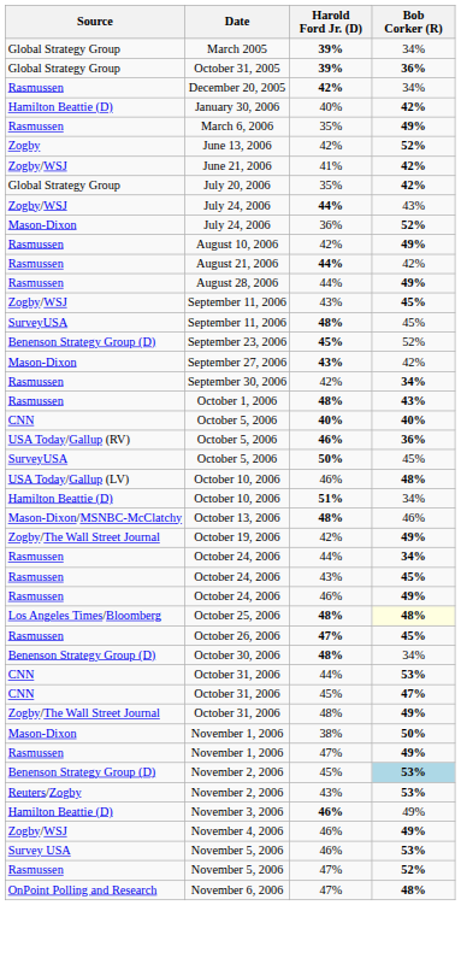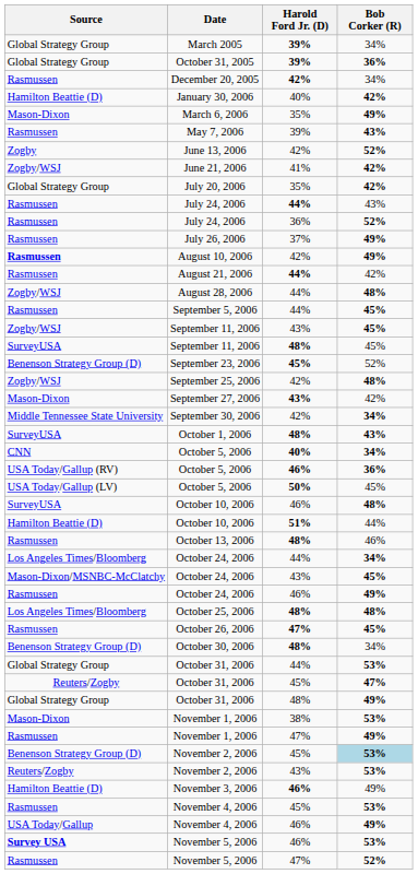 <table class="wikitable" style="text-align:center">
 <tr style="background:lightgrey;">
 <th>Source</th>
 <th>Date</th>
 <th style="width:100px;">Harold<br>Ford Jr. (D)</th>
 <th style="width:100px;">Bob<br>Corker (R)</th>
 </tr>
 <tr>
 <td align=left>Global Strategy Group</td>
 <td>March 2005</td>
 <td><strong>39%</strong></td>
 <td>34%</td>
 </tr>
 <tr>
 <td align=left>Global Strategy Group</td>
 <td>October 31, 2005</td>
 <td><strong>39%</strong></td>
 <td><strong>36%</strong></td>
 </tr>
 <tr>
 <td align=left><a href='#'>Rasmussen</a></td>
 <td>December 20, 2005</td>
 <td><strong>42%</strong></td>
 <td>34%</td>
 </tr>
 <tr>
 <td align=left><a href='#'>Hamilton Beattie (D)</a></td>
 <td>January 30, 2006</td>
 <td>40%</td>
 <td><strong>42%</strong></td>
 </tr>
 <tr>
-<td align=left><a href='#'>Rasmussen</a></td>
+<td align=left><a href='#'>Mason-Dixon</a></td>
 <td>March 6, 2006</td>
 <td>35%</td>
 <td><strong>49%</strong></td>
+</tr>
+<tr>
+<td align=left><a href='#'>Rasmussen</a></td>
+<td>May 7, 2006</td>
+<td>39%</td>
+<td><strong>43%</strong></td>
 </tr>
 <tr>
 <td align=left><a href='#'>Zogby</a></td>
 <td>June 13, 2006</td>
 <td>42%</td>
 <td><strong>52%</strong></td>
 </tr>
 <tr>
 <td align=left><a href='#'>Zogby</a>/<a href='#'>WSJ</a></td>
 <td>June 21, 2006</td>
 <td>41%</td>
 <td><strong>42%</strong></td>
 </tr>
 <tr>
 <td align=left>Global Strategy Group</td>
 <td>July 20, 2006</td>
 <td>35%</td>
 <td><strong>42%</strong></td>
 </tr>
 <tr>
-<td align=left><a href='#'>Zogby</a>/<a href='#'>WSJ</a></td>
+<td align=left><a href='#'>Rasmussen</a></td>
 <td>July 24, 2006</td>
 <td><strong>44%</strong></td>
 <td>43%</td>
 </tr>
 <tr>
-<td align=left><a href='#'>Mason-Dixon</a></td>
+<td align=left><a href='#'>Rasmussen</a></td>
 <td>July 24, 2006</td>
 <td>36%</td>
 <td><strong>52%</strong></td>
 </tr>
 <tr>
 <td align=left><a href='#'>Rasmussen</a></td>
+<td>July 26, 2006</td>
+<td>37%</td>
+<td><strong>49%</strong></td>
+</tr>
+<tr>
+<td align=left><strong><a href='#'>Rasmussen</a></strong></td>
 <td>August 10, 2006</td>
 <td>42%</td>
 <td><strong>49%</strong></td>
 </tr>
 <tr>
 <td align=left><a href='#'>Rasmussen</a></td>
 <td>August 21, 2006</td>
 <td><strong>44%</strong></td>
 <td>42%</td>
 </tr>
 <tr>
-<td align=left><a href='#'>Rasmussen</a></td>
+<td align=left><a href='#'>Zogby</a>/<a href='#'>WSJ</a></td>
 <td>August 28, 2006</td>
 <td>44%</td>
-<td><strong>49%</strong></td>
+<td><strong>48%</strong></td>
+</tr>
+<tr>
+<td align=left><a href='#'>Rasmussen</a></td>
+<td>September 5, 2006</td>
+<td>44%</td>
+<td><strong>45%</strong></td>
 </tr>
 <tr>
 <td align=left><a href='#'>Zogby</a>/<a href='#'>WSJ</a></td>
 <td>September 11, 2006</td>
 <td>43%</td>
 <td><strong>45%</strong></td>
 </tr>
 <tr>
 <td align=left><a href='#'>SurveyUSA</a></td>
 <td>September 11, 2006</td>
 <td><strong>48%</strong></td>
 <td>45%</td>
 </tr>
 <tr>
 <td align=left><a href='#'>Benenson Strategy Group (D)</a></td>
 <td>September 23, 2006</td>
 <td><strong>45%</strong></td>
 <td>52%</td>
 </tr>
 <tr>
+<td align=left><a href='#'>Zogby</a>/<a href='#'>WSJ</a></td>
+<td>September 25, 2006</td>
+<td>42%</td>
+<td><strong>48%</strong></td>
+</tr>
+<tr>
 <td align=left><a href='#'>Mason-Dixon</a></td>
 <td>September 27, 2006</td>
 <td><strong>43%</strong></td>
 <td>42%</td>
 </tr>
 <tr>
-<td align=left><a href='#'>Rasmussen</a></td>
+<td align=left><a href='#'>Middle Tennessee State University</a></td>
 <td>September 30, 2006</td>
 <td>42%</td>
 <td><strong>34%</strong></td>
 </tr>
 <tr>
-<td align=left><a href='#'>Rasmussen</a></td>
+<td align=left><a href='#'>SurveyUSA</a></td>
 <td>October 1, 2006</td>
 <td><strong>48%</strong></td>
 <td><strong>43%</strong></td>
 </tr>
 <tr>
 <td align=left><a href='#'>CNN</a></td>
 <td>October 5, 2006</td>
 <td><strong>40%</strong></td>
-<td><strong>40%</strong></td>
+<td><strong>34%</strong></td>
 </tr>
 <tr>
 <td align=left><a href='#'>USA Today</a>/<a href='#'>Gallup</a> (RV)</td>
 <td>October 5, 2006</td>
 <td><strong>46%</strong></td>
 <td><strong>36%</strong></td>
 </tr>
 <tr>
-<td align=left><a href='#'>SurveyUSA</a></td>
+<td align=left><a href='#'>USA Today</a>/<a href='#'>Gallup</a> (LV)</td>
 <td>October 5, 2006</td>
 <td><strong>50%</strong></td>
 <td>45%</td>
 </tr>
 <tr>
-<td align=left><a href='#'>USA Today</a>/<a href='#'>Gallup</a> (LV)</td>
+<td align=left><a href='#'>SurveyUSA</a></td>
 <td>October 10, 2006</td>
 <td>46%</td>
 <td><strong>48%</strong></td>
 </tr>
 <tr>
 <td align=left><a href='#'>Hamilton Beattie (D)</a></td>
 <td>October 10, 2006</td>
 <td><strong>51%</strong></td>
-<td>34%</td>
+<td>44%</td>
 </tr>
 <tr>
-<td align=left><a href='#'>Mason-Dixon</a>/<a href='#'>MSNBC-McClatchy</a></td>
+<td align=left><a href='#'>Rasmussen</a></td>
 <td>October 13, 2006</td>
 <td><strong>48%</strong></td>
 <td>46%</td>
 </tr>
 <tr>
-<td align=left><a href='#'>Zogby</a>/<a href='#'>The Wall Street Journal</a></td>
-<td>October 19, 2006</td>
-<td>42%</td>
-<td><strong>49%</strong></td>
-</tr>
-<tr>
-<td align=left><a href='#'>Rasmussen</a></td>
+<td align=left><a href='#'>Los Angeles Times</a>/<a href='#'>Bloomberg</a></td>
 <td>October 24, 2006</td>
 <td>44%</td>
 <td><strong>34%</strong></td>
 </tr>
 <tr>
-<td align=left><a href='#'>Rasmussen</a></td>
+<td align=left><a href='#'>Mason-Dixon</a>/<a href='#'>MSNBC-McClatchy</a></td>
 <td>October 24, 2006</td>
 <td>43%</td>
 <td><strong>45%</strong></td>
 </tr>
 <tr>
 <td align=left><a href='#'>Rasmussen</a></td>
 <td>October 24, 2006</td>
 <td>46%</td>
 <td><strong>49%</strong></td>
 </tr>
 <tr>
 <td align=left><a href='#'>Los Angeles Times</a>/<a href='#'>Bloomberg</a></td>
 <td>October 25, 2006</td>
 <td><strong>48%</strong></td>
-<td style="background: lightyellow;"><strong>48%</strong></td>
+<td><strong>48%</strong></td>
 </tr>
 <tr>
 <td align=left><a href='#'>Rasmussen</a></td>
 <td>October 26, 2006</td>
 <td><strong>47%</strong></td>
 <td><strong>45%</strong></td>
 </tr>
 <tr>
 <td align=left><a href='#'>Benenson Strategy Group (D)</a></td>
 <td>October 30, 2006</td>
 <td><strong>48%</strong></td>
 <td>34%</td>
 </tr>
 <tr>
-<td align=left><a href='#'>CNN</a></td>
+<td align=left>Global Strategy Group</td>
 <td>October 31, 2006</td>
 <td>44%</td>
 <td><strong>53%</strong></td>
 </tr>
 <tr>
-<td align=left><a href='#'>CNN</a></td>
+<td><a href='#'>Reuters</a>/<a href='#'>Zogby</a></td>
 <td>October 31, 2006</td>
 <td>45%</td>
 <td><strong>47%</strong></td>
 </tr>
 <tr>
-<td align=left><a href='#'>Zogby</a>/<a href='#'>The Wall Street Journal</a></td>
+<td align=left>Global Strategy Group</td>
 <td>October 31, 2006</td>
 <td>48%</td>
 <td><strong>49%</strong></td>
 </tr>
 <tr>
 <td align=left><a href='#'>Mason-Dixon</a></td>
 <td>November 1, 2006</td>
 <td>38%</td>
-<td><strong>50%</strong></td>
+<td><strong>53%</strong></td>
 </tr>
 <tr>
 <td align=left><a href='#'>Rasmussen</a></td>
 <td>November 1, 2006</td>
 <td>47%</td>
 <td><strong>49%</strong></td>
 </tr>
 <tr>
 <td align=left><a href='#'>Benenson Strategy Group (D)</a></td>
 <td>November 2, 2006</td>
 <td>45%</td>
 <td style="background: lightblue;"><strong>53%</strong></td>
 </tr>
 <tr>
 <td align=left><a href='#'>Reuters</a>/<a href='#'>Zogby</a></td>
 <td>November 2, 2006</td>
 <td>43%</td>
 <td><strong>53%</strong></td>
 </tr>
 <tr>
 <td align=left><a href='#'>Hamilton Beattie (D)</a></td>
 <td>November 3, 2006</td>
 <td><strong>46%</strong></td>
 <td>49%</td>
 </tr>
 <tr>
-<td align=left><a href='#'>Zogby</a>/<a href='#'>WSJ</a></td>
+<td align=left><a href='#'>Rasmussen</a></td>
+<td>November 4, 2006</td>
+<td>45%</td>
+<td><strong>53%</strong></td>
+</tr>
+<tr>
+<td align=left><a href='#'>USA Today</a>/<a href='#'>Gallup</a></td>
 <td>November 4, 2006</td>
 <td>46%</td>
 <td><strong>49%</strong></td>
 </tr>
 <tr>
-<td align=left><a href='#'>Survey USA</a></td>
+<td align=left><strong><a href='#'>Survey USA</a></strong></td>
 <td>November 5, 2006</td>
 <td>46%</td>
 <td><strong>53%</strong></td>
 </tr>
 <tr>
 <td align=left><a href='#'>Rasmussen</a></td>
 <td>November 5, 2006</td>
 <td>47%</td>
 <td><strong>52%</strong></td>
 </tr>
-<tr>
-<td align=left><a href='#'>OnPoint Polling and Research</a></td>
-<td>November 6, 2006</td>
-<td>47%</td>
-<td><strong>48%</strong></td>
-</tr>
 </table>
